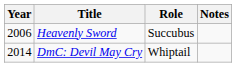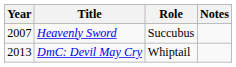 <table class="wikitable sortable">
 <tr>
 <th>Year</th>
 <th>Title</th>
 <th>Role</th>
 <th>Notes</th>
 </tr>
 <tr>
-<td>2006</td>
+<td>2007</td>
 <td><em><a href='#'>Heavenly Sword</a></em></td>
 <td>Succubus</td>
 <td></td>
 </tr>
 <tr>
-<td>2014</td>
+<td>2013</td>
 <td><em><a href='#'>DmC: Devil May Cry</a></em></td>
 <td>Whiptail</td>
 <td></td>
 </tr>
 </table>
